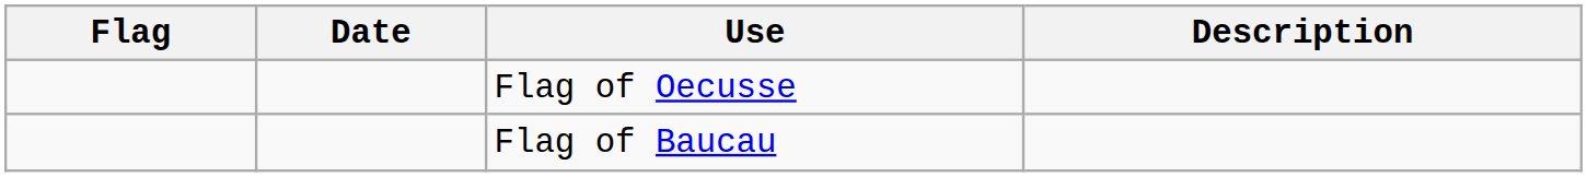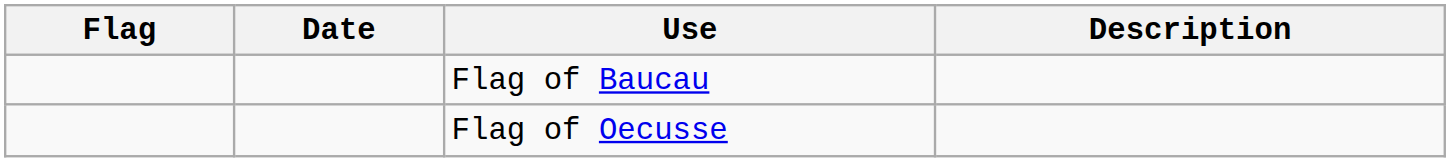 <table class="wikitable">
 <tr>
 <th style="width:110px;">Flag</th>
 <th style="width:100px;">Date</th>
 <th style="width:250px;">Use</th>
 <th style="width:250px;">Description</th>
 </tr>
 <tr>
 <td></td>
 <td></td>
-<td>Flag of <a href='#'>Oecusse</a></td>
+<td>Flag of <a href='#'>Baucau</a></td>
 <td></td>
 </tr>
 <tr>
 <td></td>
 <td></td>
-<td>Flag of <a href='#'>Baucau</a></td>
+<td>Flag of <a href='#'>Oecusse</a></td>
 <td></td>
 </tr>
 </table>
